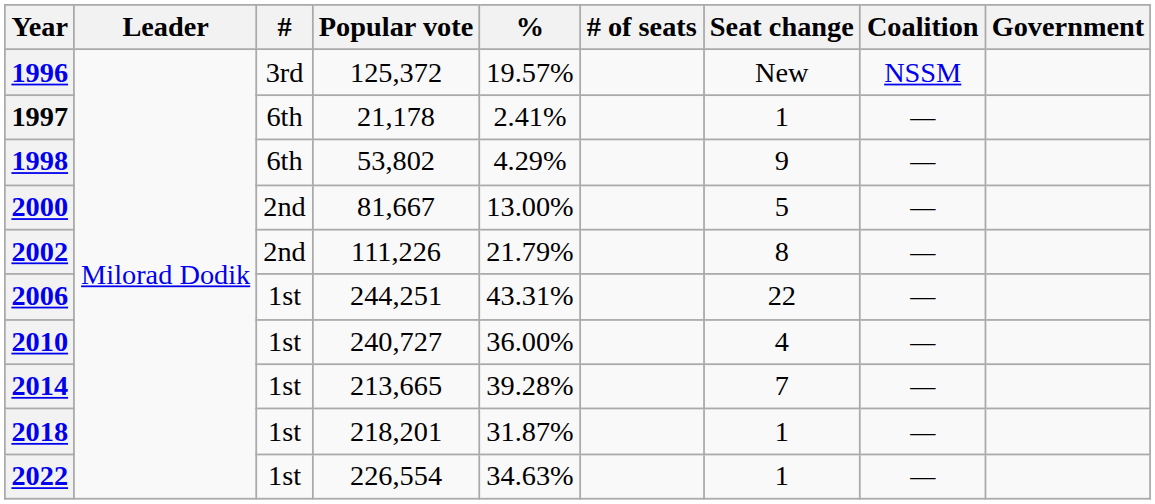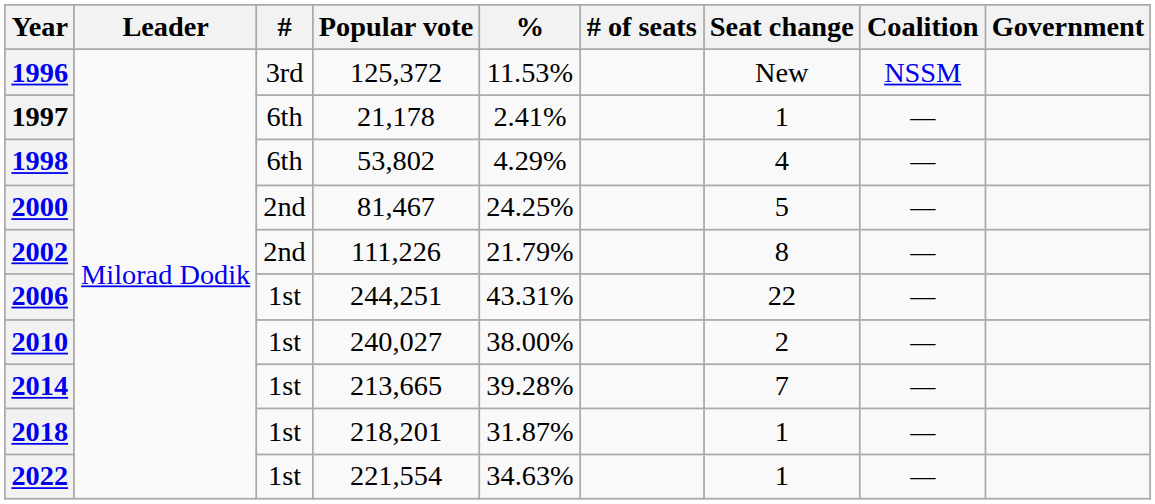 <table class="wikitable" style="text-align:center">
 <tr>
 <th>Year</th>
 <th>Leader</th>
 <th>#</th>
 <th>Popular vote</th>
 <th>%</th>
 <th># of seats</th>
 <th>Seat change</th>
 <th>Coalition</th>
 <th>Government</th>
 </tr>
 <tr>
 <th><a href='#'>1996</a></th>
 <td rowspan=10><a href='#'>Milorad Dodik</a></td>
 <td>3rd</td>
 <td>125,372</td>
-<td>19.57%</td>
+<td>11.53%</td>
 <td></td>
 <td>New</td>
 <td><a href='#'>NSSM</a></td>
 <td></td>
 </tr>
 <tr>
 <th>1997</th>
 <td> 6th</td>
 <td>21,178</td>
 <td>2.41%</td>
 <td></td>
 <td> 1</td>
 <td><em>—</em></td>
 <td></td>
 </tr>
 <tr>
 <th><a href='#'>1998</a></th>
 <td> 6th</td>
 <td>53,802</td>
 <td>4.29%</td>
 <td></td>
-<td> 9</td>
+<td> 4</td>
 <td><em>—</em></td>
 <td></td>
 </tr>
 <tr>
 <th><a href='#'>2000</a></th>
 <td> 2nd</td>
-<td>81,667</td>
-<td>13.00%</td>
+<td>81,467</td>
+<td>24.25%</td>
 <td></td>
 <td> 5</td>
 <td><em>—</em></td>
 <td></td>
 </tr>
 <tr>
 <th><a href='#'>2002</a></th>
 <td> 2nd</td>
 <td>111,226</td>
 <td>21.79%</td>
 <td></td>
 <td> 8</td>
 <td><em>—</em></td>
 <td></td>
 </tr>
 <tr>
 <th><a href='#'>2006</a></th>
 <td> 1st</td>
 <td>244,251</td>
 <td>43.31%</td>
 <td></td>
 <td> 22</td>
 <td><em>—</em></td>
 <td></td>
 </tr>
 <tr>
 <th><a href='#'>2010</a></th>
 <td> 1st</td>
-<td>240,727</td>
-<td>36.00%</td>
+<td>240,027</td>
+<td>38.00%</td>
 <td></td>
-<td> 4</td>
+<td> 2</td>
 <td><em>—</em></td>
 <td></td>
 </tr>
 <tr>
 <th><a href='#'>2014</a></th>
 <td> 1st</td>
 <td>213,665</td>
 <td>39.28%</td>
 <td></td>
 <td> 7</td>
 <td><em>—</em></td>
 <td></td>
 </tr>
 <tr>
 <th><a href='#'>2018</a></th>
 <td> 1st</td>
 <td>218,201</td>
 <td>31.87%</td>
 <td></td>
 <td> 1</td>
 <td><em>—</em></td>
 <td></td>
 </tr>
 <tr>
 <th><a href='#'>2022</a></th>
 <td> 1st</td>
-<td>226,554</td>
+<td>221,554</td>
 <td>34.63%</td>
 <td></td>
 <td> 1</td>
 <td><em>—</em></td>
 <td></td>
 </tr>
 </table>
